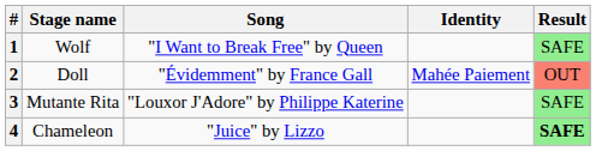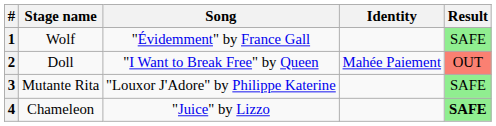 <table class="wikitable plainrowheaders" style="text-align: center;">
 <tr>
 <th>#</th>
 <th>Stage name</th>
 <th>Song</th>
 <th>Identity</th>
 <th>Result</th>
 </tr>
 <tr>
 <th>1</th>
 <td>Wolf</td>
-<td>"<a href='#'>I Want to Break Free</a>" by <a href='#'>Queen</a></td>
+<td>"<a href='#'>Évidemment</a>" by <a href='#'>France Gall</a></td>
 <td></td>
 <td bgcolor="lightgreen">SAFE</td>
 </tr>
 <tr>
 <th>2</th>
 <td>Doll</td>
-<td>"<a href='#'>Évidemment</a>" by <a href='#'>France Gall</a></td>
+<td>"<a href='#'>I Want to Break Free</a>" by <a href='#'>Queen</a></td>
 <td><a href='#'>Mahée Paiement</a></td>
 <td bgcolor="salmon">OUT</td>
 </tr>
 <tr>
 <th>3</th>
 <td>Mutante Rita</td>
 <td>"Louxor J'Adore" by <a href='#'>Philippe Katerine</a></td>
 <td></td>
 <td bgcolor="lightgreen">SAFE</td>
 </tr>
 <tr>
 <th>4</th>
 <td>Chameleon</td>
 <td>"<a href='#'>Juice</a>" by <a href='#'>Lizzo</a></td>
 <td></td>
 <td bgcolor="lightgreen"><strong>SAFE</strong></td>
 </tr>
 </table>
